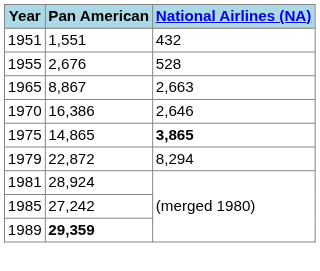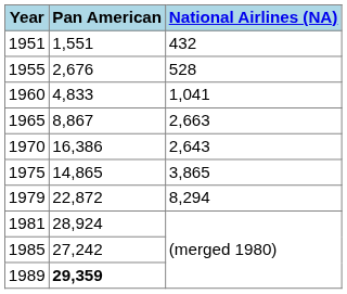 <table class="toccolours" border="1" cellpadding="3" style="border-collapse:collapse">
 <tr style="background:lightblue;">
 <th>Year</th>
 <th>Pan American</th>
 <th><a href='#'>National Airlines (NA)</a></th>
 </tr>
 <tr>
 <td>1951</td>
 <td>1,551</td>
 <td>432</td>
 </tr>
 <tr>
 <td>1955</td>
 <td>2,676</td>
 <td>528</td>
 </tr>
 <tr>
+<td>1960</td>
+<td>4,833</td>
+<td>1,041</td>
+</tr>
+<tr>
 <td>1965</td>
 <td>8,867</td>
 <td>2,663</td>
 </tr>
 <tr>
 <td>1970</td>
 <td>16,386</td>
-<td>2,646</td>
+<td>2,643</td>
 </tr>
 <tr>
 <td>1975</td>
 <td>14,865</td>
-<td><strong>3,865</strong></td>
+<td>3,865</td>
 </tr>
 <tr>
 <td>1979</td>
 <td>22,872</td>
 <td>8,294</td>
 </tr>
 <tr>
 <td>1981</td>
 <td>28,924</td>
 <td rowspan=3>(merged 1980)</td>
 </tr>
 <tr>
 <td>1985</td>
 <td>27,242</td>
 </tr>
 <tr>
 <td>1989</td>
 <td><strong>29,359</strong></td>
 </tr>
 </table>
